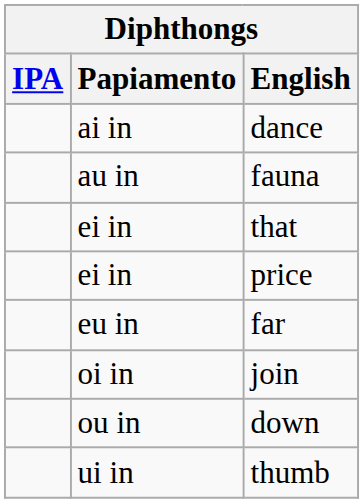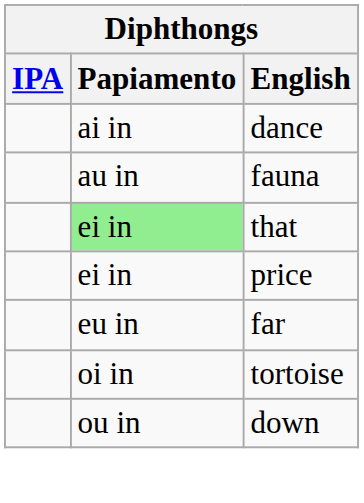 <table class="wikitable">
 <tr>
 <th colspan="3">Diphthongs</th>
 </tr>
 <tr>
 <th><a href='#'>IPA</a></th>
 <th>Papiamento</th>
 <th>English</th>
 </tr>
 <tr>
 <td></td>
 <td>ai in <strong></strong></td>
 <td>dance</td>
 </tr>
 <tr>
 <td></td>
 <td>au in <strong></strong></td>
 <td>fauna</td>
 </tr>
 <tr>
 <td></td>
-<td>ei in <strong></strong></td>
+<td style="background: lightgreen;">ei in <strong></strong></td>
 <td>that</td>
 </tr>
 <tr>
 <td></td>
 <td>ei in <strong></strong></td>
 <td>price</td>
 </tr>
 <tr>
 <td></td>
 <td>eu in <strong></strong></td>
 <td>far</td>
 </tr>
 <tr>
 <td></td>
 <td>oi in <strong></strong></td>
-<td>join</td>
+<td>tortoise</td>
 </tr>
 <tr>
 <td></td>
 <td>ou in <strong></strong></td>
 <td>down</td>
 </tr>
-<tr>
-<td></td>
-<td>ui in <strong></strong></td>
-<td>thumb</td>
-</tr>
 </table>
